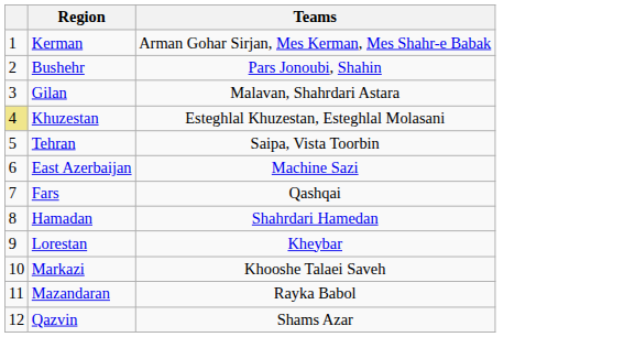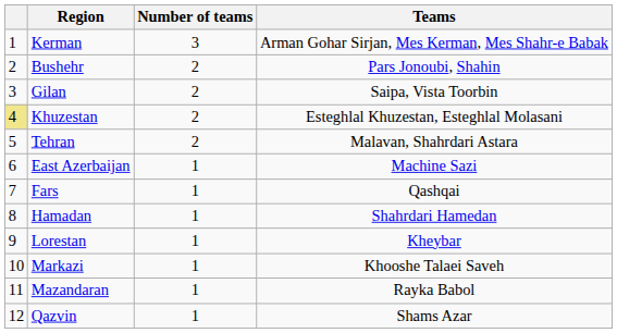 <table class="wikitable">
 <tr>
 <th></th>
 <th>Region</th>
+<th>Number of teams</th>
 <th>Teams</th>
 </tr>
 <tr>
 <td>1</td>
 <td><a href='#'>Kerman</a></td>
+<td align="center">3</td>
 <td align="center">Arman Gohar Sirjan, <a href='#'>Mes Kerman</a>, <a href='#'>Mes Shahr-e Babak</a></td>
 </tr>
 <tr>
 <td>2</td>
 <td><a href='#'>Bushehr</a></td>
+<td align="center">2</td>
 <td align="center"><a href='#'>Pars Jonoubi</a>, <a href='#'>Shahin</a></td>
 </tr>
 <tr>
 <td>3</td>
 <td><a href='#'>Gilan</a></td>
-<td align="center">Malavan, Shahrdari Astara</td>
+<td align="center">2</td>
+<td align="center">Saipa, Vista Toorbin</td>
 </tr>
 <tr>
 <td style="background: khaki;">4</td>
 <td><a href='#'>Khuzestan</a></td>
+<td align="center">2</td>
 <td align="center">Esteghlal Khuzestan, Esteghlal Molasani</td>
 </tr>
 <tr>
 <td>5</td>
 <td><a href='#'>Tehran</a></td>
-<td align="center">Saipa, Vista Toorbin</td>
+<td align="center">2</td>
+<td align="center">Malavan, Shahrdari Astara</td>
 </tr>
 <tr>
 <td>6</td>
 <td><a href='#'>East Azerbaijan</a></td>
+<td align="center">1</td>
 <td align="center"><a href='#'>Machine Sazi</a></td>
 </tr>
 <tr>
 <td>7</td>
 <td><a href='#'>Fars</a></td>
+<td align="center">1</td>
 <td align="center">Qashqai</td>
 </tr>
 <tr>
 <td>8</td>
 <td><a href='#'>Hamadan</a></td>
+<td align="center">1</td>
 <td align="center"><a href='#'>Shahrdari Hamedan</a></td>
 </tr>
 <tr>
 <td>9</td>
 <td><a href='#'>Lorestan</a></td>
+<td align="center">1</td>
 <td align="center"><a href='#'>Kheybar</a></td>
 </tr>
 <tr>
 <td>10</td>
 <td><a href='#'>Markazi</a></td>
+<td align="center">1</td>
 <td align="center">Khooshe Talaei Saveh</td>
 </tr>
 <tr>
 <td>11</td>
 <td><a href='#'>Mazandaran</a></td>
+<td align="center">1</td>
 <td align="center">Rayka Babol</td>
 </tr>
 <tr>
 <td>12</td>
 <td><a href='#'>Qazvin</a></td>
+<td align="center">1</td>
 <td align="center">Shams Azar</td>
 </tr>
 </table>
